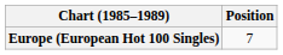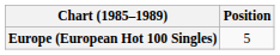 <table class="wikitable plainrowheaders" style="text-align:center">
 <tr>
 <th scope="col">Chart (1985–1989)</th>
 <th scope="col">Position</th>
 </tr>
 <tr>
 <th scope="row">Europe (European Hot 100 Singles)</th>
-<td>7</td>
+<td>5</td>
 </tr>
 </table>
